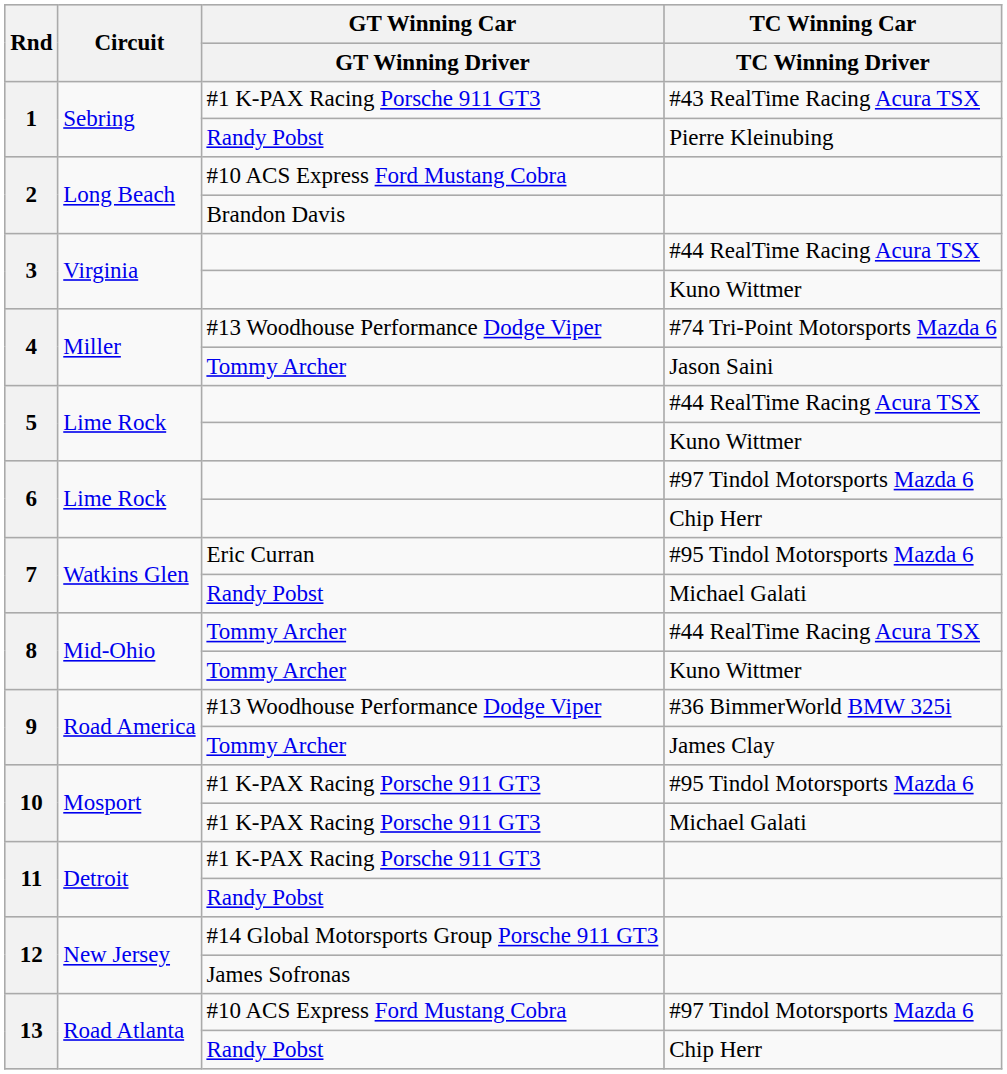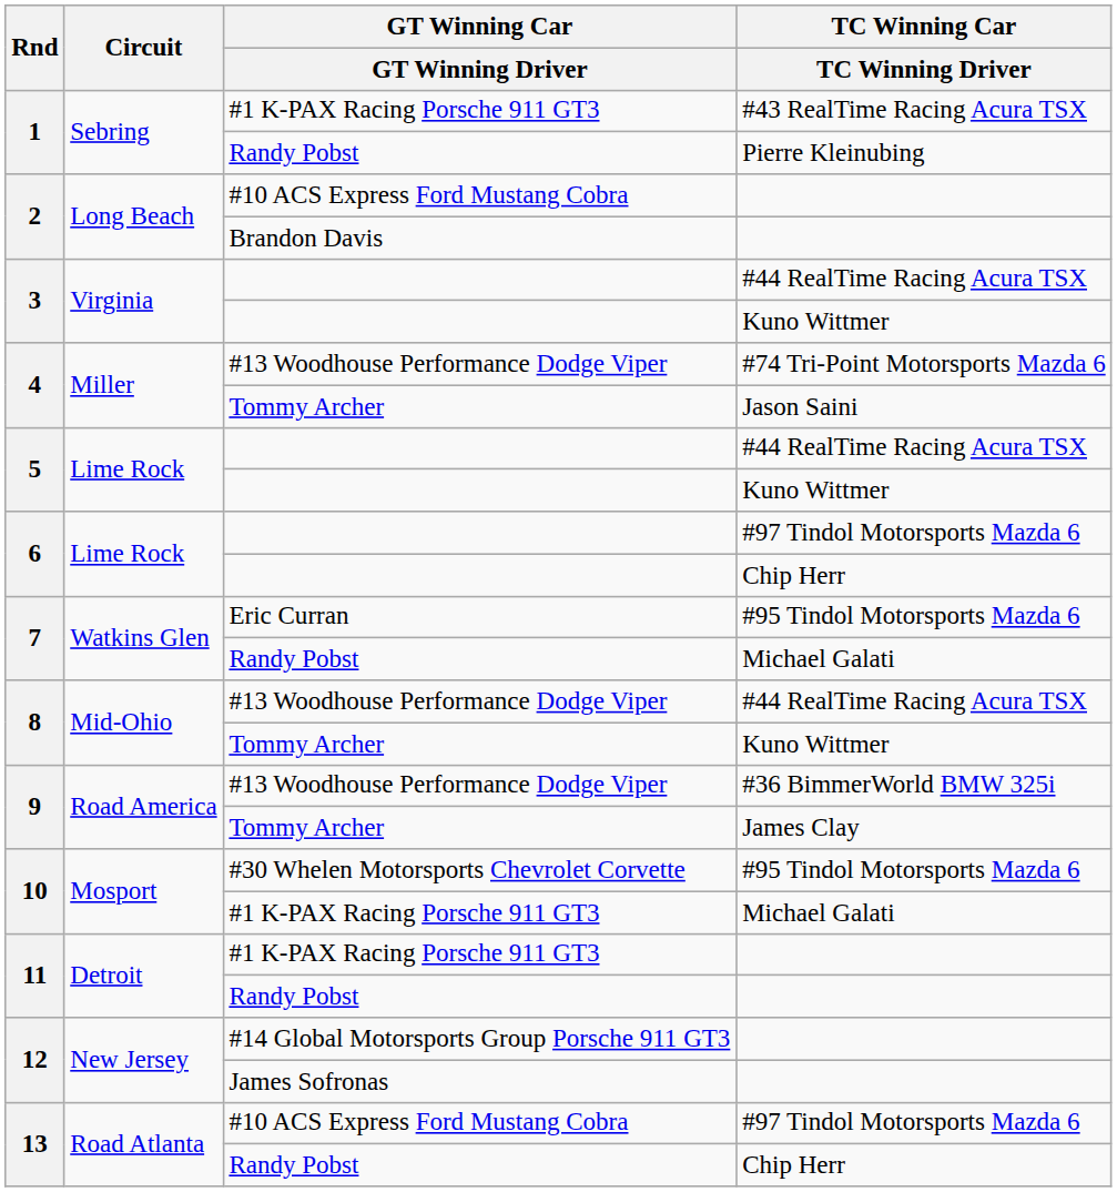 <table class="wikitable" style="font-size: 90%;">
 <tr>
 <th rowspan=2>Rnd</th>
 <th rowspan=2>Circuit</th>
 <th>GT Winning Car</th>
 <th>TC Winning Car</th>
 </tr>
 <tr>
 <th>GT Winning Driver</th>
 <th>TC Winning Driver</th>
 </tr>
 <tr>
 <th rowspan=2>1</th>
 <td rowspan=2><a href='#'>Sebring</a></td>
 <td>#1 K-PAX Racing <a href='#'>Porsche 911 GT3</a></td>
 <td>#43 RealTime Racing <a href='#'>Acura TSX</a></td>
 </tr>
 <tr>
 <td> <a href='#'>Randy Pobst</a></td>
 <td> Pierre Kleinubing</td>
 </tr>
 <tr>
 <th rowspan=2>2</th>
 <td rowspan=2><a href='#'>Long Beach</a></td>
 <td>#10 ACS Express <a href='#'>Ford Mustang Cobra</a></td>
 <td></td>
 </tr>
 <tr>
 <td> Brandon Davis</td>
 <td></td>
 </tr>
 <tr>
 <th rowspan=2>3</th>
 <td rowspan=2><a href='#'>Virginia</a></td>
 <td></td>
 <td>#44 RealTime Racing <a href='#'>Acura TSX</a></td>
 </tr>
 <tr>
 <td></td>
 <td> Kuno Wittmer</td>
 </tr>
 <tr>
 <th rowspan=2>4</th>
 <td rowspan=2><a href='#'>Miller</a></td>
 <td>#13 Woodhouse Performance <a href='#'>Dodge Viper</a></td>
 <td>#74 Tri-Point Motorsports <a href='#'>Mazda 6</a></td>
 </tr>
 <tr>
 <td> <a href='#'>Tommy Archer</a></td>
 <td> Jason Saini</td>
 </tr>
 <tr>
 <th rowspan=2>5</th>
 <td rowspan=2><a href='#'>Lime Rock</a></td>
 <td></td>
 <td>#44 RealTime Racing <a href='#'>Acura TSX</a></td>
 </tr>
 <tr>
 <td></td>
 <td> Kuno Wittmer</td>
 </tr>
 <tr>
 <th rowspan=2>6</th>
 <td rowspan=2><a href='#'>Lime Rock</a></td>
 <td></td>
 <td>#97 Tindol Motorsports <a href='#'>Mazda 6</a></td>
 </tr>
 <tr>
 <td></td>
 <td> Chip Herr</td>
 </tr>
 <tr>
 <th rowspan=2>7</th>
 <td rowspan=2><a href='#'>Watkins Glen</a></td>
 <td> Eric Curran</td>
 <td>#95 Tindol Motorsports <a href='#'>Mazda 6</a></td>
 </tr>
 <tr>
 <td> <a href='#'>Randy Pobst</a></td>
 <td> Michael Galati</td>
 </tr>
 <tr>
 <th rowspan=2>8</th>
 <td rowspan=2><a href='#'>Mid-Ohio</a></td>
-<td> <a href='#'>Tommy Archer</a></td>
+<td>#13 Woodhouse Performance <a href='#'>Dodge Viper</a></td>
 <td>#44 RealTime Racing <a href='#'>Acura TSX</a></td>
 </tr>
 <tr>
 <td> <a href='#'>Tommy Archer</a></td>
 <td> Kuno Wittmer</td>
 </tr>
 <tr>
 <th rowspan=2>9</th>
 <td rowspan=2><a href='#'>Road America</a></td>
 <td>#13 Woodhouse Performance <a href='#'>Dodge Viper</a></td>
 <td>#36 BimmerWorld <a href='#'>BMW 325i</a></td>
 </tr>
 <tr>
 <td> <a href='#'>Tommy Archer</a></td>
 <td> James Clay</td>
 </tr>
 <tr>
 <th rowspan=2>10</th>
 <td rowspan=2><a href='#'>Mosport</a></td>
-<td>#1 K-PAX Racing <a href='#'>Porsche 911 GT3</a></td>
+<td>#30 Whelen Motorsports <a href='#'>Chevrolet Corvette</a></td>
 <td>#95 Tindol Motorsports <a href='#'>Mazda 6</a></td>
 </tr>
 <tr>
 <td>#1 K-PAX Racing <a href='#'>Porsche 911 GT3</a></td>
 <td> Michael Galati</td>
 </tr>
 <tr>
 <th rowspan=2>11</th>
 <td rowspan=2><a href='#'>Detroit</a></td>
 <td>#1 K-PAX Racing <a href='#'>Porsche 911 GT3</a></td>
 <td></td>
 </tr>
 <tr>
 <td> <a href='#'>Randy Pobst</a></td>
 <td></td>
 </tr>
 <tr>
 <th rowspan=2>12</th>
 <td rowspan=2><a href='#'>New Jersey</a></td>
 <td>#14 Global Motorsports Group <a href='#'>Porsche 911 GT3</a></td>
 <td></td>
 </tr>
 <tr>
 <td> James Sofronas</td>
 <td></td>
 </tr>
 <tr>
 <th rowspan=2>13</th>
 <td rowspan=2><a href='#'>Road Atlanta</a></td>
 <td>#10 ACS Express <a href='#'>Ford Mustang Cobra</a></td>
 <td>#97 Tindol Motorsports <a href='#'>Mazda 6</a></td>
 </tr>
 <tr>
 <td> <a href='#'>Randy Pobst</a></td>
 <td> Chip Herr</td>
 </tr>
 </table>
